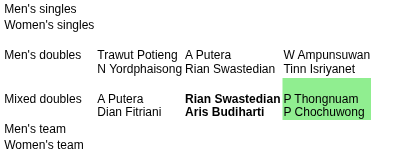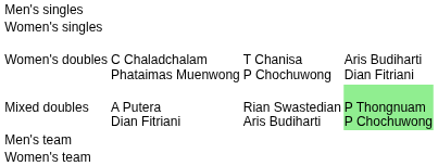 <table>
 <tr>
 <td>Men's singles</td>
 <td></td>
 <td></td>
 <td></td>
 </tr>
 <tr>
 <td>Women's singles</td>
 <td></td>
 <td></td>
 <td></td>
 </tr>
 <tr>
-<td>Men's doubles</td>
-<td><br>Trawut Potieng<br>N Yordphaisong</td>
-<td><br>A Putera<br>Rian Swastedian</td>
-<td><br>W Ampunsuwan<br>Tinn Isriyanet</td>
+<td>Women's doubles</td>
+<td><br>C Chaladchalam<br>Phataimas Muenwong</td>
+<td><br>T Chanisa<br>P Chochuwong</td>
+<td><br>Aris Budiharti<br>Dian Fitriani</td>
 </tr>
 <tr>
 <td>Mixed doubles</td>
 <td><br>A Putera<br>Dian Fitriani</td>
-<td><strong><br>Rian Swastedian<br>Aris Budiharti</strong></td>
+<td><br>Rian Swastedian<br>Aris Budiharti</td>
 <td style="background: lightgreen;"><br>P Thongnuam<br>P Chochuwong</td>
 </tr>
 <tr>
 <td>Men's team</td>
 <td></td>
 <td></td>
 <td></td>
 </tr>
 <tr>
 <td>Women's team</td>
 <td></td>
 <td></td>
 <td></td>
 </tr>
 </table>
